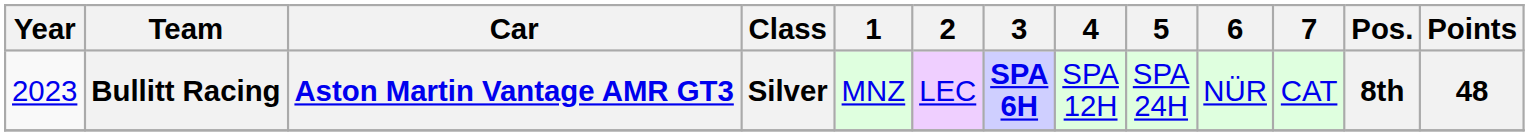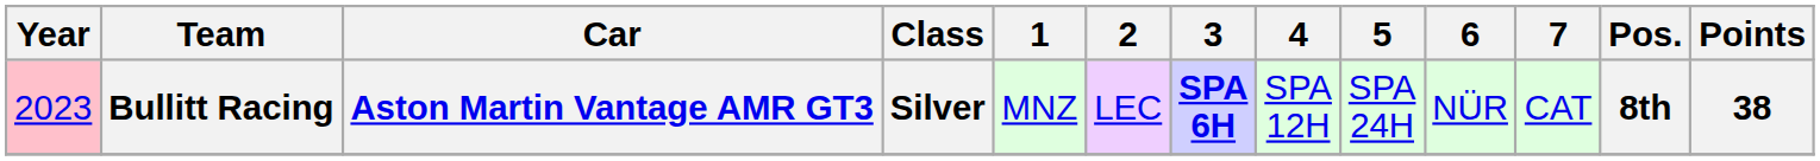 <table class="wikitable" border="1" style="text-align:center; font-size:85%;">
 <tr>
 <th>Year</th>
 <th>Team</th>
 <th>Car</th>
 <th>Class</th>
 <th>1</th>
 <th>2</th>
 <th>3</th>
 <th>4</th>
 <th>5</th>
 <th>6</th>
 <th>7</th>
 <th>Pos.</th>
 <th>Points</th>
 </tr>
 <tr>
-<td><a href='#'>2023</a></td>
+<td style="background: pink;"><a href='#'>2023</a></td>
 <th nowrap>Bullitt Racing</th>
 <th nowrap><a href='#'>Aston Martin Vantage AMR GT3</a></th>
 <th>Silver</th>
 <td style="background:#DFFFDF;"><a href='#'>MNZ</a><br></td>
 <td style="background:#EFCFFF;"><a href='#'>LEC</a><br></td>
 <td style="background:#CFCFFF;"><strong><a href='#'>SPA<br>6H</a><br></strong></td>
 <td style="background:#DFFFDF;"><a href='#'>SPA<br>12H</a><br></td>
 <td style="background:#DFFFDF;"><a href='#'>SPA<br>24H</a><br></td>
 <td style="background:#DFFFDF;"><a href='#'>NÜR</a><br></td>
 <td style="background:#DFFFDF;"><a href='#'>CAT</a><br></td>
 <th>8th</th>
-<th>48</th>
+<th>38</th>
 </tr>
 <tr>
 </tr>
 </table>
